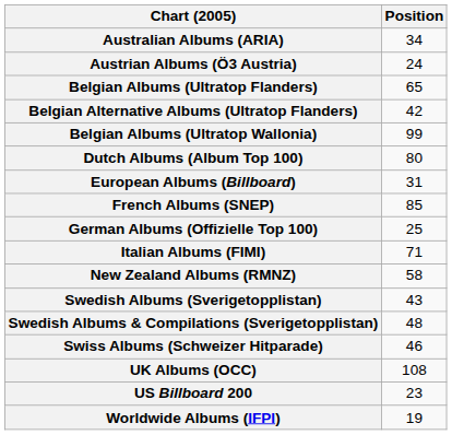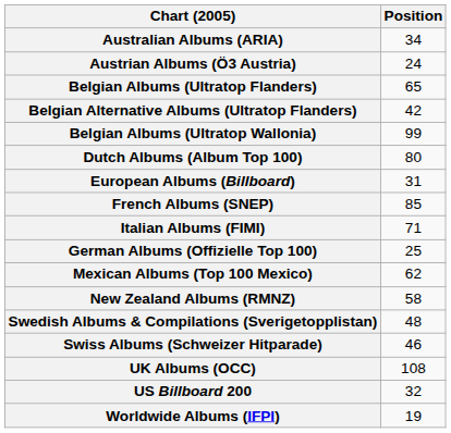 <table class="wikitable sortable plainrowheaders">
 <tr>
 <th>Chart (2005)</th>
 <th>Position</th>
 </tr>
 <tr>
 <th scope="row">Australian Albums (ARIA)</th>
 <td style="text-align:center;">34</td>
 </tr>
 <tr>
 <th scope="row">Austrian Albums (Ö3 Austria)</th>
 <td style="text-align:center;">24</td>
 </tr>
 <tr>
 <th scope="row">Belgian Albums (Ultratop Flanders)</th>
 <td style="text-align:center;">65</td>
 </tr>
 <tr>
 <th scope="row">Belgian Alternative Albums (Ultratop Flanders)</th>
 <td style="text-align:center;">42</td>
 </tr>
 <tr>
 <th scope="row">Belgian Albums (Ultratop Wallonia)</th>
 <td style="text-align:center;">99</td>
 </tr>
 <tr>
 <th scope="row">Dutch Albums (Album Top 100)</th>
 <td style="text-align:center;">80</td>
 </tr>
 <tr>
 <th scope="row">European Albums (<em>Billboard</em>)</th>
 <td style="text-align:center;">31</td>
 </tr>
 <tr>
 <th scope="row">French Albums (SNEP)</th>
 <td style="text-align:center;">85</td>
 </tr>
 <tr>
+<th scope="row">Italian Albums (FIMI)</th>
+<td style="text-align:center;">71</td>
+</tr>
+<tr>
 <th scope="row">German Albums (Offizielle Top 100)</th>
 <td style="text-align:center;">25</td>
 </tr>
 <tr>
-<th scope="row">Italian Albums (FIMI)</th>
-<td style="text-align:center;">71</td>
+<th scope="row">Mexican Albums (Top 100 Mexico)</th>
+<td style="text-align:center;">62</td>
 </tr>
 <tr>
 <th scope="row">New Zealand Albums (RMNZ)</th>
 <td style="text-align:center;">58</td>
-</tr>
-<tr>
-<th scope="row">Swedish Albums (Sverigetopplistan)</th>
-<td style="text-align:center;">43</td>
 </tr>
 <tr>
 <th scope="row">Swedish Albums & Compilations (Sverigetopplistan)</th>
 <td style="text-align:center;">48</td>
 </tr>
 <tr>
 <th scope="row">Swiss Albums (Schweizer Hitparade)</th>
 <td style="text-align:center;">46</td>
 </tr>
 <tr>
 <th scope="row">UK Albums (OCC)</th>
 <td style="text-align:center;">108</td>
 </tr>
 <tr>
 <th scope="row">US <em>Billboard</em> 200</th>
-<td style="text-align:center;">23</td>
+<td style="text-align:center;">32</td>
 </tr>
 <tr>
 <th scope="row">Worldwide Albums (<a href='#'>IFPI</a>)</th>
 <td style="text-align:center;">19</td>
 </tr>
 </table>
